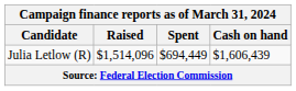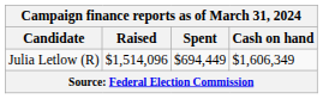 <table class="wikitable sortable">
 <tr>
 <th colspan=4>Campaign finance reports as of March 31, 2024</th>
 </tr>
 <tr style="text-align:center;">
 <th>Candidate</th>
 <th>Raised</th>
 <th>Spent</th>
 <th>Cash on hand</th>
 </tr>
 <tr>
 <td>Julia Letlow (R)</td>
 <td>$1,514,096</td>
 <td>$694,449</td>
-<td>$1,606,439</td>
+<td>$1,606,349</td>
 </tr>
 <tr>
 <th colspan="4"><small>Source: <a href='#'>Federal Election Commission</a></small></th>
 </tr>
 </table>
